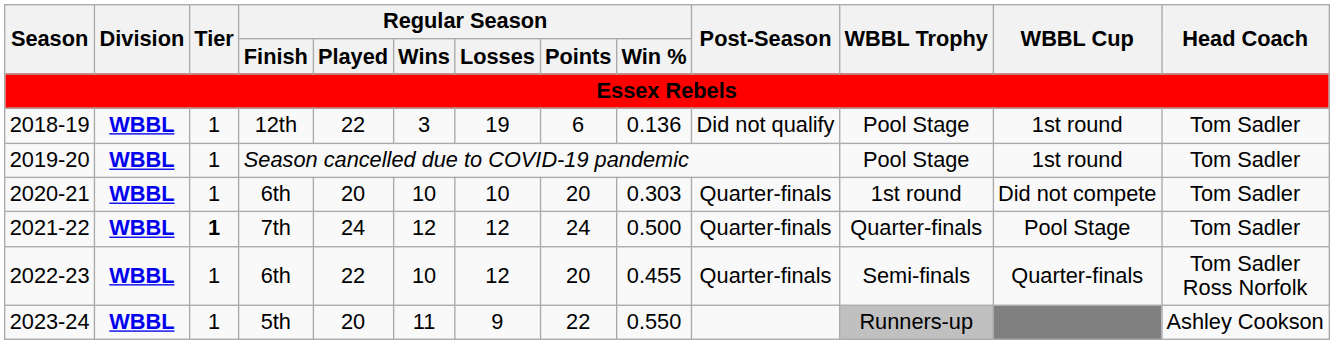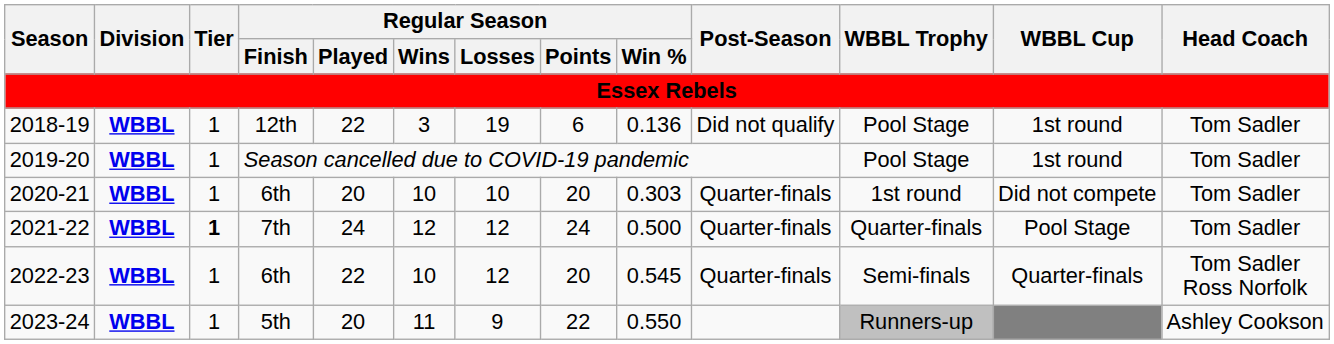 <table class="wikitable" style="font-size:100%;">
 <tr bgcolor="#efefef">
 <th rowspan="2">Season</th>
 <th rowspan="2">Division</th>
 <th rowspan="2">Tier</th>
 <th colspan="6">Regular Season</th>
 <th rowspan="2">Post-Season</th>
 <th rowspan="2">WBBL Trophy</th>
 <th rowspan="2">WBBL Cup</th>
 <th rowspan="2">Head Coach</th>
 </tr>
 <tr>
 <th>Finish</th>
 <th>Played</th>
 <th>Wins</th>
 <th>Losses</th>
 <th>Points</th>
 <th>Win %</th>
 </tr>
 <tr>
 <td colspan="13" align=center bgcolor="red"><span><strong>Essex Rebels</strong></span></td>
 </tr>
 <tr>
 <td style="text-align:center;">2018-19</td>
 <td style="text-align:center;"><strong><a href='#'>WBBL</a></strong></td>
 <td style="text-align:center;">1</td>
 <td style="text-align:center;">12th</td>
 <td style="text-align:center;">22</td>
 <td style="text-align:center;">3</td>
 <td style="text-align:center;">19</td>
 <td style="text-align:center;">6</td>
 <td style="text-align:center;">0.136</td>
 <td style="text-align:center;">Did not qualify</td>
 <td style="text-align:center;">Pool Stage</td>
 <td style="text-align:center;">1st round</td>
 <td style="text-align:center;">Tom Sadler</td>
 </tr>
 <tr>
 <td style="text-align:center;">2019-20</td>
 <td style="text-align:center;"><strong><a href='#'>WBBL</a></strong></td>
 <td style="text-align:center;">1</td>
 <td colspan=7><em>Season cancelled due to COVID-19 pandemic</em></td>
 <td style="text-align:center;">Pool Stage</td>
 <td style="text-align:center;">1st round</td>
 <td style="text-align:center;">Tom Sadler</td>
 </tr>
 <tr>
 <td style="text-align:center;">2020-21</td>
 <td style="text-align:center;"><strong><a href='#'>WBBL</a></strong></td>
 <td style="text-align:center;">1</td>
 <td style="text-align:center;">6th</td>
 <td style="text-align:center;">20</td>
 <td style="text-align:center;">10</td>
 <td style="text-align:center;">10</td>
 <td style="text-align:center;">20</td>
 <td style="text-align:center;">0.303</td>
 <td style="text-align:center;">Quarter-finals</td>
 <td style="text-align:center;">1st round</td>
 <td style="text-align:center;">Did not compete</td>
 <td style="text-align:center;">Tom Sadler</td>
 </tr>
 <tr>
 <td style="text-align:center;">2021-22</td>
 <td style="text-align:center;"><strong><a href='#'>WBBL</a></strong></td>
 <td style="text-align:center;"><strong>1</strong></td>
 <td style="text-align:center;">7th</td>
 <td style="text-align:center;">24</td>
 <td style="text-align:center;">12</td>
 <td style="text-align:center;">12</td>
 <td style="text-align:center;">24</td>
 <td style="text-align:center;">0.500</td>
 <td style="text-align:center;">Quarter-finals</td>
 <td style="text-align:center;">Quarter-finals</td>
 <td style="text-align:center;">Pool Stage</td>
 <td style="text-align:center;">Tom Sadler</td>
 </tr>
 <tr>
 <td style="text-align:center;">2022-23</td>
 <td style="text-align:center;"><strong><a href='#'>WBBL</a></strong></td>
 <td style="text-align:center;">1</td>
 <td style="text-align:center;">6th</td>
 <td style="text-align:center;">22</td>
 <td style="text-align:center;">10</td>
 <td style="text-align:center;">12</td>
 <td style="text-align:center;">20</td>
-<td style="text-align:center;">0.455</td>
+<td style="text-align:center;">0.545</td>
 <td style="text-align:center;">Quarter-finals</td>
 <td style="text-align:center;">Semi-finals</td>
 <td style="text-align:center;">Quarter-finals</td>
 <td style="text-align:center;">Tom Sadler <br>Ross Norfolk</td>
 </tr>
 <tr>
 <td style="text-align:center;">2023-24</td>
 <td style="text-align:center;"><strong><a href='#'>WBBL</a></strong></td>
 <td style="text-align:center;">1</td>
 <td style="text-align:center;">5th</td>
 <td style="text-align:center;">20</td>
 <td style="text-align:center;">11</td>
 <td style="text-align:center;">9</td>
 <td style="text-align:center;">22</td>
 <td style="text-align:center;">0.550</td>
 <td style="text-align:center;"></td>
 <td style="text-align:center;"bgcolor=silver>Runners-up</td>
 <td style="text-align:center;"bgcolor=grey></td>
 <td style="text-align:center;">Ashley Cookson</td>
 </tr>
 </table>
